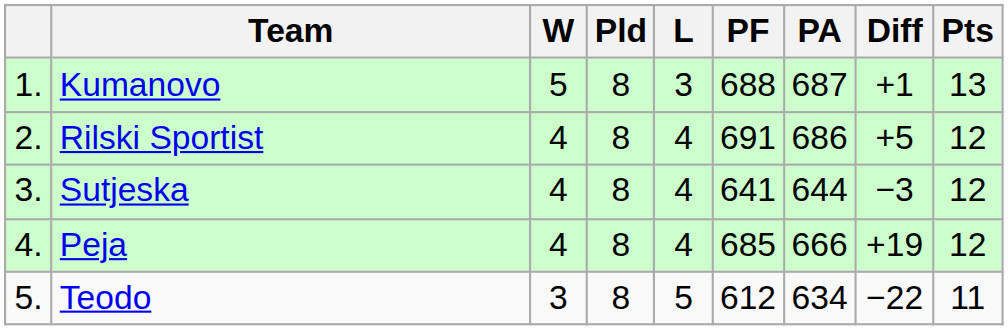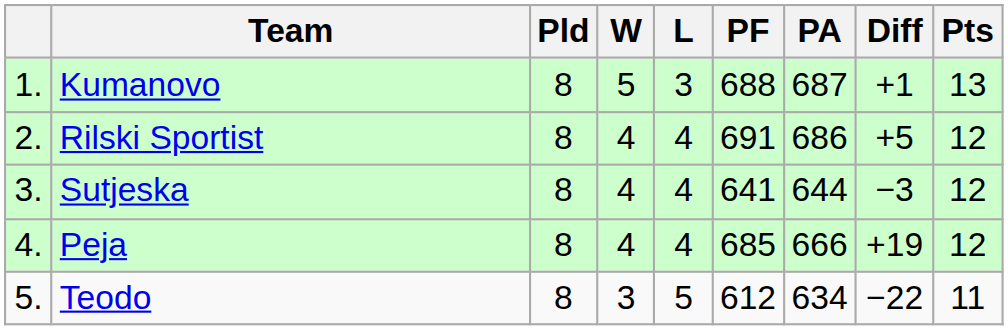 <table class="wikitable" style="text-align:center">
 <tr>
 <th width=15></th>
 <th width=220>Team</th>
+<th width=20>Pld</th>
 <th width=20>W</th>
-<th width=20>Pld</th>
 <th width=20>L</th>
 <th width=20>PF</th>
 <th width=20>PA</th>
 <th width=30>Diff</th>
 <th width=20>Pts</th>
 </tr>
 <tr bgcolor=#ccffcc>
 <td>1.</td>
 <td align=left> <a href='#'>Kumanovo</a></td>
+<td>8</td>
 <td>5</td>
-<td>8</td>
 <td>3</td>
 <td>688</td>
 <td>687</td>
 <td>+1</td>
 <td>13</td>
 </tr>
 <tr bgcolor=#ccffcc>
 <td>2.</td>
 <td align=left> <a href='#'>Rilski Sportist</a></td>
+<td>8</td>
 <td>4</td>
-<td>8</td>
 <td>4</td>
 <td>691</td>
 <td>686</td>
 <td>+5</td>
 <td>12</td>
 </tr>
 <tr bgcolor=#ccffcc>
 <td>3.</td>
 <td align=left> <a href='#'>Sutjeska</a></td>
+<td>8</td>
 <td>4</td>
-<td>8</td>
 <td>4</td>
 <td>641</td>
 <td>644</td>
 <td>−3</td>
 <td>12</td>
 </tr>
 <tr bgcolor=#ccffcc>
 <td>4.</td>
 <td align=left> <a href='#'>Peja</a></td>
+<td>8</td>
 <td>4</td>
-<td>8</td>
 <td>4</td>
 <td>685</td>
 <td>666</td>
 <td>+19</td>
 <td>12</td>
 </tr>
 <tr>
 <td>5.</td>
 <td align=left> <a href='#'>Teodo</a></td>
+<td>8</td>
 <td>3</td>
-<td>8</td>
 <td>5</td>
 <td>612</td>
 <td>634</td>
 <td>−22</td>
 <td>11</td>
 </tr>
 </table>
